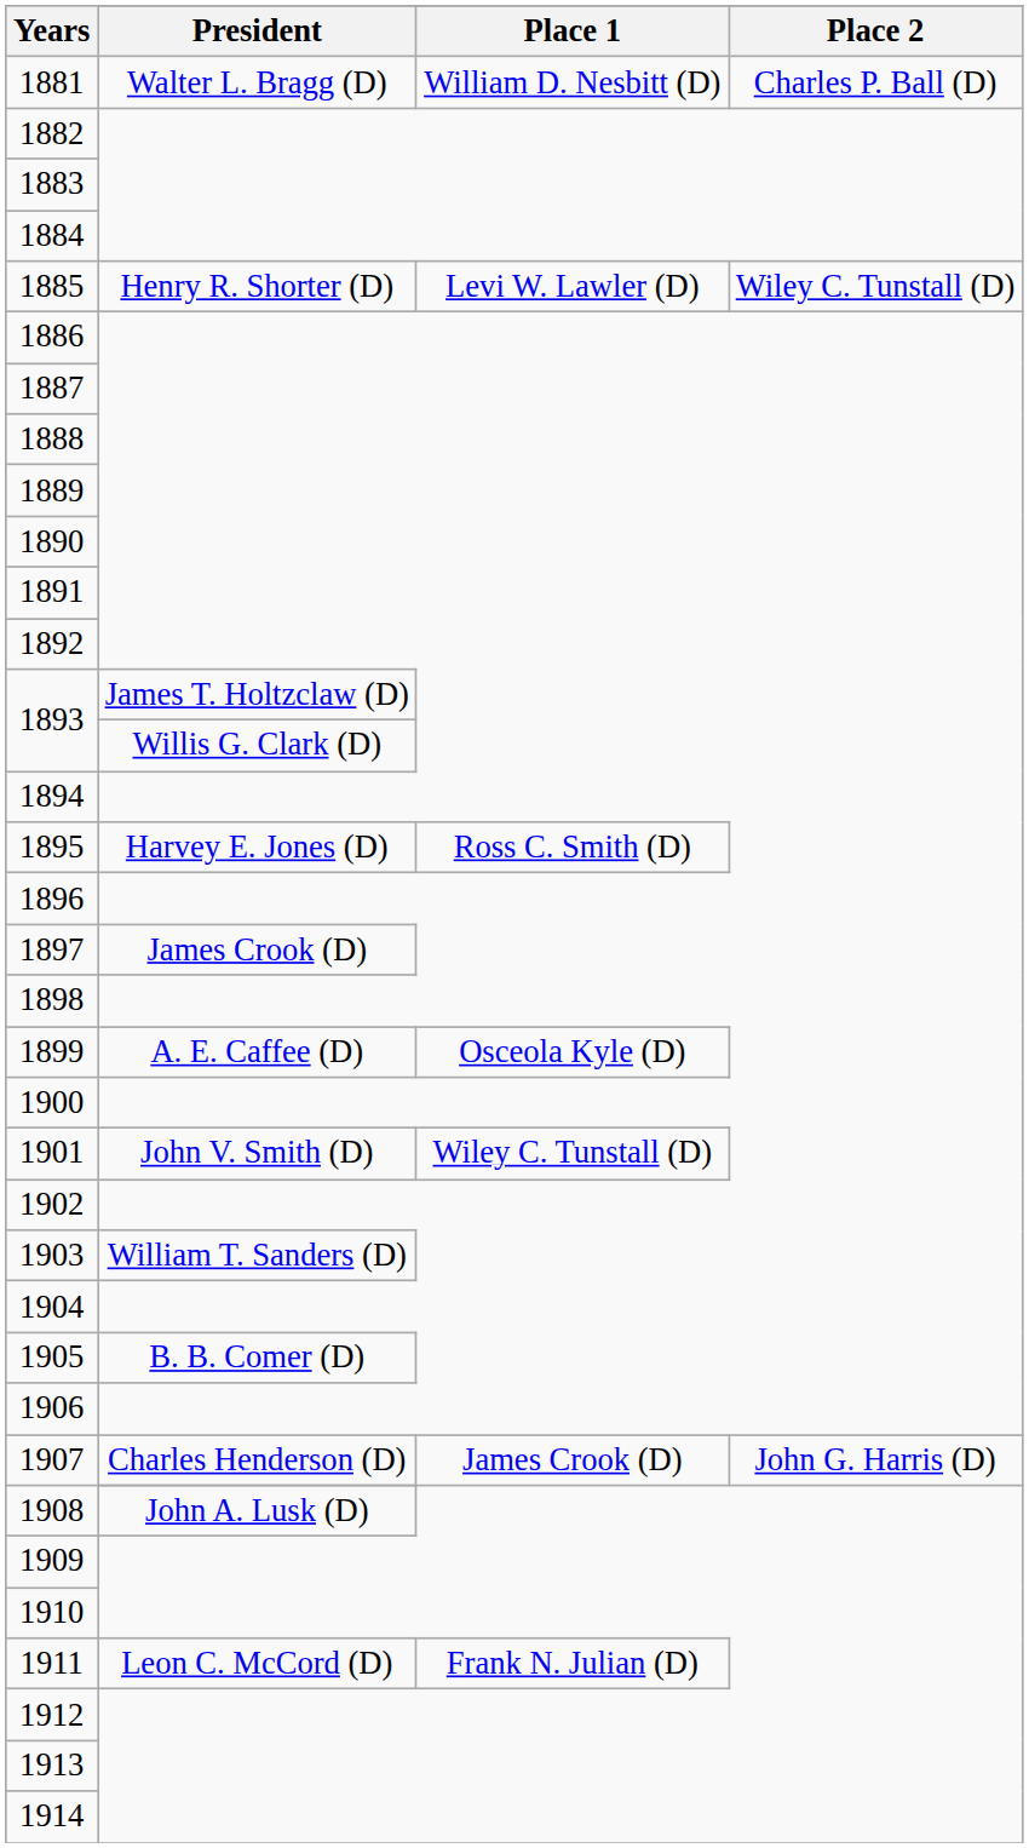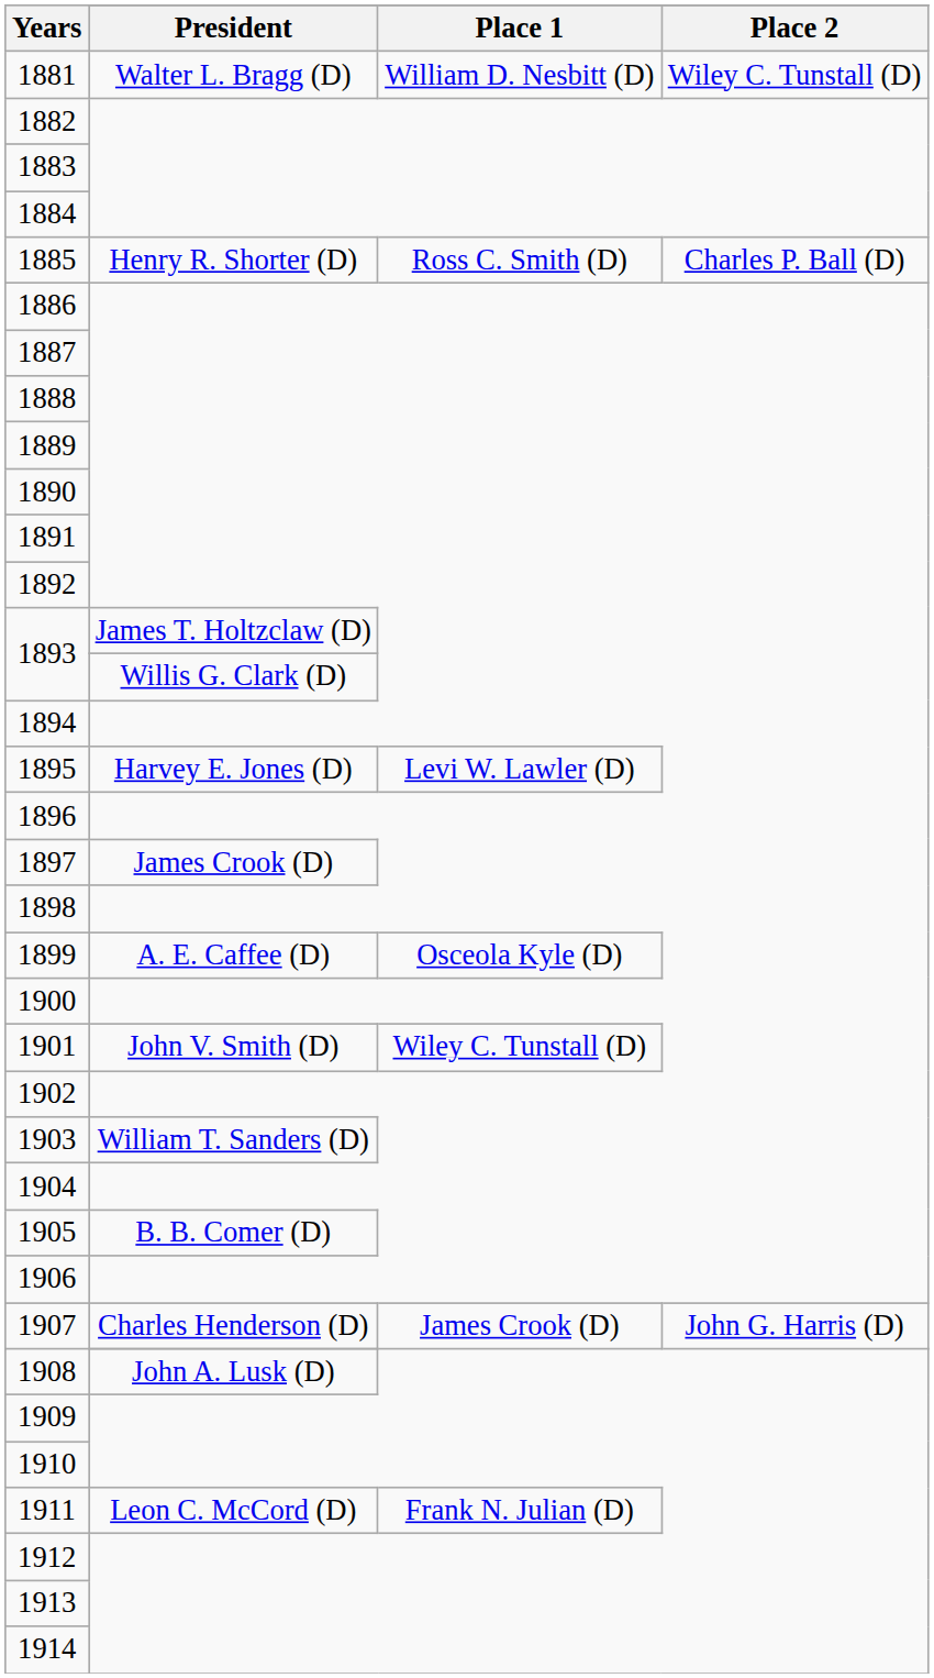 <table class=wikitable style="text-align:center">
 <tr>
 <th rowspan=2>Years</th>
 </tr>
 <tr>
 <th>President</th>
 <th>Place 1</th>
 <th>Place 2</th>
 </tr>
 <tr>
 <td>1881</td>
 <td><a href='#'>Walter L. Bragg</a> (D)</td>
 <td><a href='#'>William D. Nesbitt</a> (D)</td>
-<td><a href='#'>Charles P. Ball</a> (D)</td>
+<td><a href='#'>Wiley C. Tunstall</a> (D)</td>
 </tr>
 <tr>
 <td>1882</td>
 </tr>
 <tr>
 <td>1883</td>
 </tr>
 <tr>
 <td>1884</td>
 </tr>
 <tr>
 <td>1885</td>
 <td><a href='#'>Henry R. Shorter</a> (D)</td>
-<td><a href='#'>Levi W. Lawler</a> (D)</td>
-<td><a href='#'>Wiley C. Tunstall</a> (D)</td>
+<td><a href='#'>Ross C. Smith</a> (D)</td>
+<td><a href='#'>Charles P. Ball</a> (D)</td>
 </tr>
 <tr>
 <td>1886</td>
 </tr>
 <tr>
 <td>1887</td>
 </tr>
 <tr>
 <td>1888</td>
 </tr>
 <tr>
 <td>1889</td>
 </tr>
 <tr>
 <td>1890</td>
 </tr>
 <tr>
 <td>1891</td>
 </tr>
 <tr>
 <td>1892</td>
 </tr>
 <tr>
 <td rowspan=2>1893</td>
 <td><a href='#'>James T. Holtzclaw</a> (D)</td>
 </tr>
 <tr>
 <td><a href='#'>Willis G. Clark</a> (D)</td>
 </tr>
 <tr>
 <td>1894</td>
 </tr>
 <tr>
 <td>1895</td>
 <td><a href='#'>Harvey E. Jones</a> (D)</td>
-<td><a href='#'>Ross C. Smith</a> (D)</td>
+<td><a href='#'>Levi W. Lawler</a> (D)</td>
 </tr>
 <tr>
 <td>1896</td>
 </tr>
 <tr>
 <td>1897</td>
 <td><a href='#'>James Crook</a> (D)</td>
 </tr>
 <tr>
 <td>1898</td>
 </tr>
 <tr>
 <td>1899</td>
 <td><a href='#'>A. E. Caffee</a> (D)</td>
 <td><a href='#'>Osceola Kyle</a> (D)</td>
 </tr>
 <tr>
 <td>1900</td>
 </tr>
 <tr>
 <td>1901</td>
 <td><a href='#'>John V. Smith</a> (D)</td>
 <td><a href='#'>Wiley C. Tunstall</a> (D)</td>
 </tr>
 <tr>
 <td>1902</td>
 </tr>
 <tr>
 <td>1903</td>
 <td><a href='#'>William T. Sanders</a> (D)</td>
 </tr>
 <tr>
 <td>1904</td>
 </tr>
 <tr>
 <td>1905</td>
 <td><a href='#'>B. B. Comer</a> (D)</td>
 </tr>
 <tr>
 <td>1906</td>
 </tr>
 <tr>
 <td>1907</td>
 <td><a href='#'>Charles Henderson</a> (D)</td>
 <td><a href='#'>James Crook</a> (D)</td>
 <td><a href='#'>John G. Harris</a> (D)</td>
 </tr>
 <tr>
 <td rowspan=2>1908</td>
 </tr>
 <tr>
 <td><a href='#'>John A. Lusk</a> (D)</td>
 </tr>
 <tr>
 <td>1909</td>
 </tr>
 <tr>
 <td>1910</td>
 </tr>
 <tr>
 <td>1911</td>
 <td><a href='#'>Leon C. McCord</a> (D)</td>
 <td><a href='#'>Frank N. Julian</a> (D)</td>
 </tr>
 <tr>
 <td>1912</td>
 </tr>
 <tr>
 <td>1913</td>
 </tr>
 <tr>
 <td>1914</td>
 </tr>
 </table>
